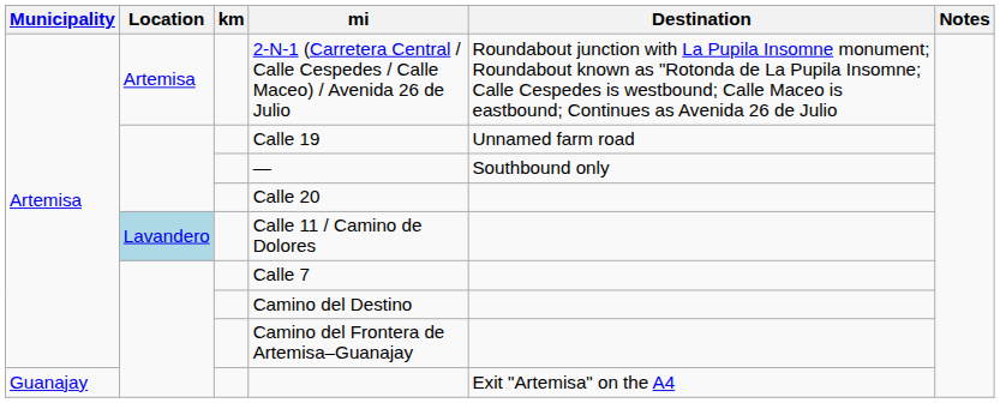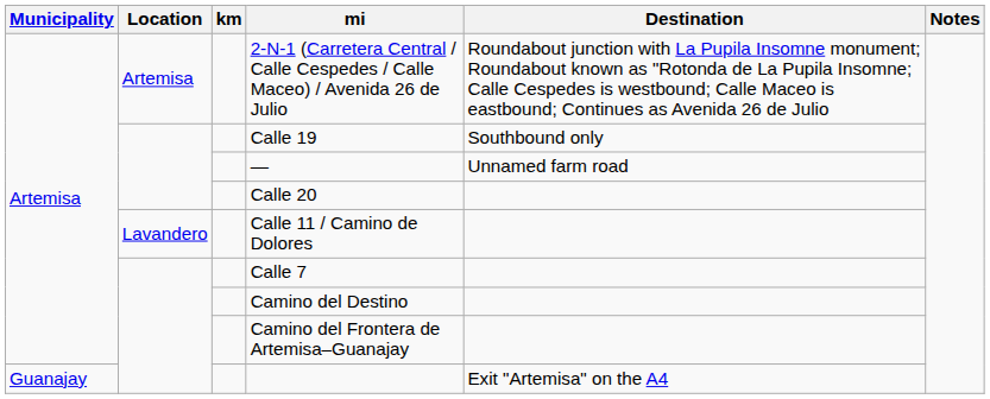 <table class="wikitable">
 <tr>
 <th><a href='#'>Municipality</a></th>
 <th>Location</th>
 <th>km</th>
 <th>mi</th>
 <th>Destination</th>
 <th>Notes</th>
 </tr>
 <tr>
 <td rowspan="8"><a href='#'>Artemisa</a></td>
 <td><a href='#'>Artemisa</a></td>
 <td></td>
 <td> <a href='#'>2-N-1</a> (<a href='#'>Carretera Central</a> / Calle Cespedes / Calle Maceo) / Avenida 26 de Julio</td>
 <td>Roundabout junction with <a href='#'>La Pupila Insomne</a> monument; Roundabout known as "Rotonda de La Pupila Insomne; Calle Cespedes is westbound; Calle Maceo is eastbound; Continues as Avenida 26 de Julio</td>
 </tr>
 <tr>
 <td rowspan="3"></td>
 <td></td>
 <td>Calle 19</td>
-<td>Unnamed farm road</td>
+<td>Southbound only</td>
 </tr>
 <tr>
 <td></td>
 <td>—</td>
-<td>Southbound only</td>
+<td>Unnamed farm road</td>
 </tr>
 <tr>
 <td></td>
 <td>Calle 20</td>
 <td></td>
 </tr>
 <tr>
-<td style="background: lightblue;"><a href='#'>Lavandero</a></td>
+<td><a href='#'>Lavandero</a></td>
 <td></td>
 <td>Calle 11 / Camino de Dolores</td>
 <td></td>
 </tr>
 <tr>
 <td rowspan="4"></td>
 <td></td>
 <td>Calle 7</td>
 <td></td>
 </tr>
 <tr>
 <td></td>
 <td>Camino del Destino</td>
 <td></td>
 </tr>
 <tr>
 <td></td>
 <td>Camino del Frontera de Artemisa–Guanajay</td>
 <td></td>
 </tr>
 <tr>
 <td><a href='#'>Guanajay</a></td>
 <td></td>
 <td></td>
 <td>Exit "Artemisa" on the <a href='#'>A4</a></td>
 </tr>
 </table>
